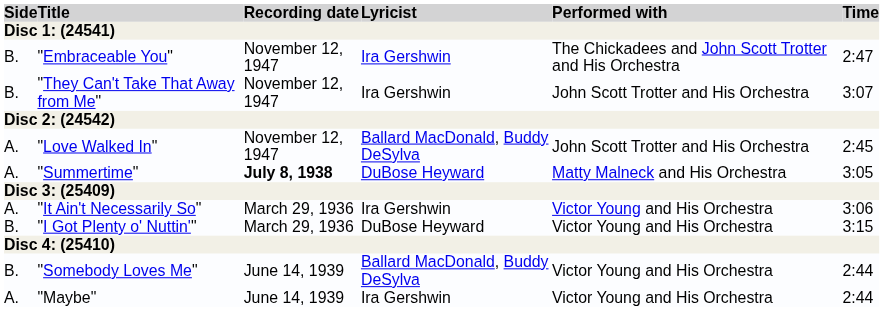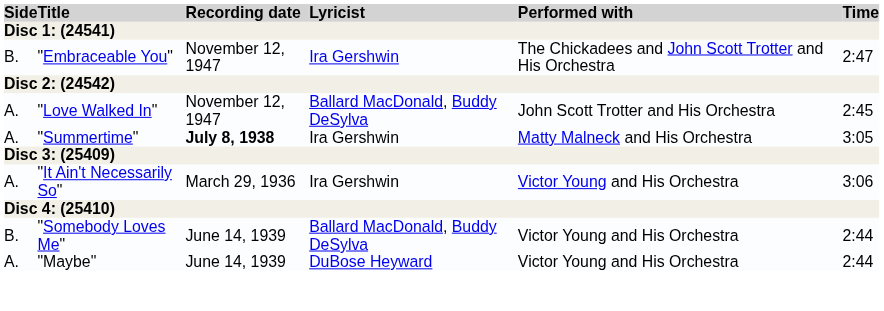 <table border="0" cellpadding="0" cellspacing="0" style="width: 100%; margin: 1em 1em 1em 0; background: #FCFDFF; border-collapse: collapse;">
 <tr bgcolor=#D3D3D4>
 <td width=3%><strong>Side</strong></td>
 <td><strong>Title</strong></td>
 <td><strong>Recording date</strong></td>
 <td><strong>Lyricist</strong></td>
 <td><strong>Performed with</strong></td>
 <td><strong>Time</strong></td>
 </tr>
 <tr bgcolor=#F2F0E6>
 <td colspan=6><strong>Disc 1: (24541)</strong></td>
 </tr>
 <tr>
 <td>B.</td>
 <td>"<a href='#'>Embraceable You</a>"</td>
 <td>November 12, 1947</td>
 <td><a href='#'>Ira Gershwin</a></td>
 <td>The Chickadees and <a href='#'>John Scott Trotter</a> and His Orchestra</td>
 <td>2:47</td>
 </tr>
-<tr>
-<td>B.</td>
-<td>"<a href='#'>They Can't Take That Away from Me</a>"</td>
-<td>November 12, 1947</td>
-<td>Ira Gershwin</td>
-<td>John Scott Trotter and His Orchestra</td>
-<td>3:07</td>
-</tr>
 <tr bgcolor=#F2F0E6>
 <td colspan=6><strong>Disc 2: (24542)</strong></td>
 </tr>
 <tr>
 <td>A.</td>
 <td>"<a href='#'>Love Walked In</a>"</td>
 <td>November 12, 1947</td>
 <td><a href='#'>Ballard MacDonald</a>, <a href='#'>Buddy DeSylva</a></td>
 <td>John Scott Trotter and His Orchestra</td>
 <td>2:45</td>
 </tr>
 <tr>
 <td>A.</td>
 <td>"<a href='#'>Summertime</a>"</td>
 <td><strong>July 8, 1938</strong></td>
-<td><a href='#'>DuBose Heyward</a></td>
+<td>Ira Gershwin</td>
 <td><a href='#'>Matty Malneck</a> and His Orchestra</td>
 <td>3:05</td>
 </tr>
 <tr bgcolor=#F2F0E6>
 <td colspan=6><strong>Disc 3: (25409)</strong></td>
 </tr>
 <tr>
 <td>A.</td>
 <td>"<a href='#'>It Ain't Necessarily So</a>"</td>
 <td>March 29, 1936</td>
 <td>Ira Gershwin</td>
 <td><a href='#'>Victor Young</a> and His Orchestra</td>
 <td>3:06</td>
-</tr>
-<tr>
-<td>B.</td>
-<td>"<a href='#'>I Got Plenty o' Nuttin'</a>"</td>
-<td>March 29, 1936</td>
-<td>DuBose Heyward</td>
-<td>Victor Young and His Orchestra</td>
-<td>3:15</td>
 </tr>
 <tr bgcolor=#F2F0E6>
 <td colspan=6><strong>Disc 4: (25410)</strong></td>
 </tr>
 <tr>
 <td>B.</td>
 <td>"<a href='#'>Somebody Loves Me</a>"</td>
 <td>June 14, 1939</td>
 <td><a href='#'>Ballard MacDonald</a>, <a href='#'>Buddy DeSylva</a></td>
 <td>Victor Young and His Orchestra</td>
 <td>2:44</td>
 </tr>
 <tr>
 <td>A.</td>
 <td>"Maybe"</td>
 <td>June 14, 1939</td>
-<td>Ira Gershwin</td>
+<td><a href='#'>DuBose Heyward</a></td>
 <td>Victor Young and His Orchestra</td>
 <td>2:44</td>
 </tr>
 </table>
